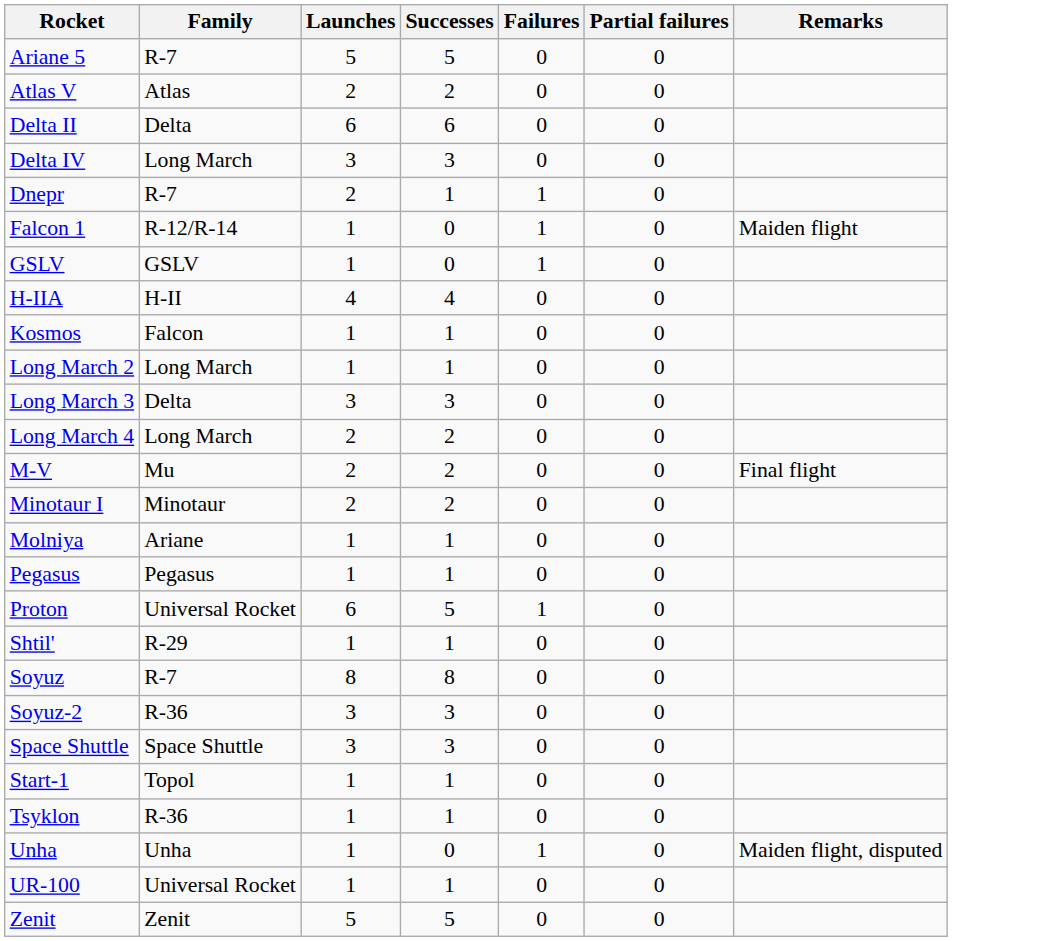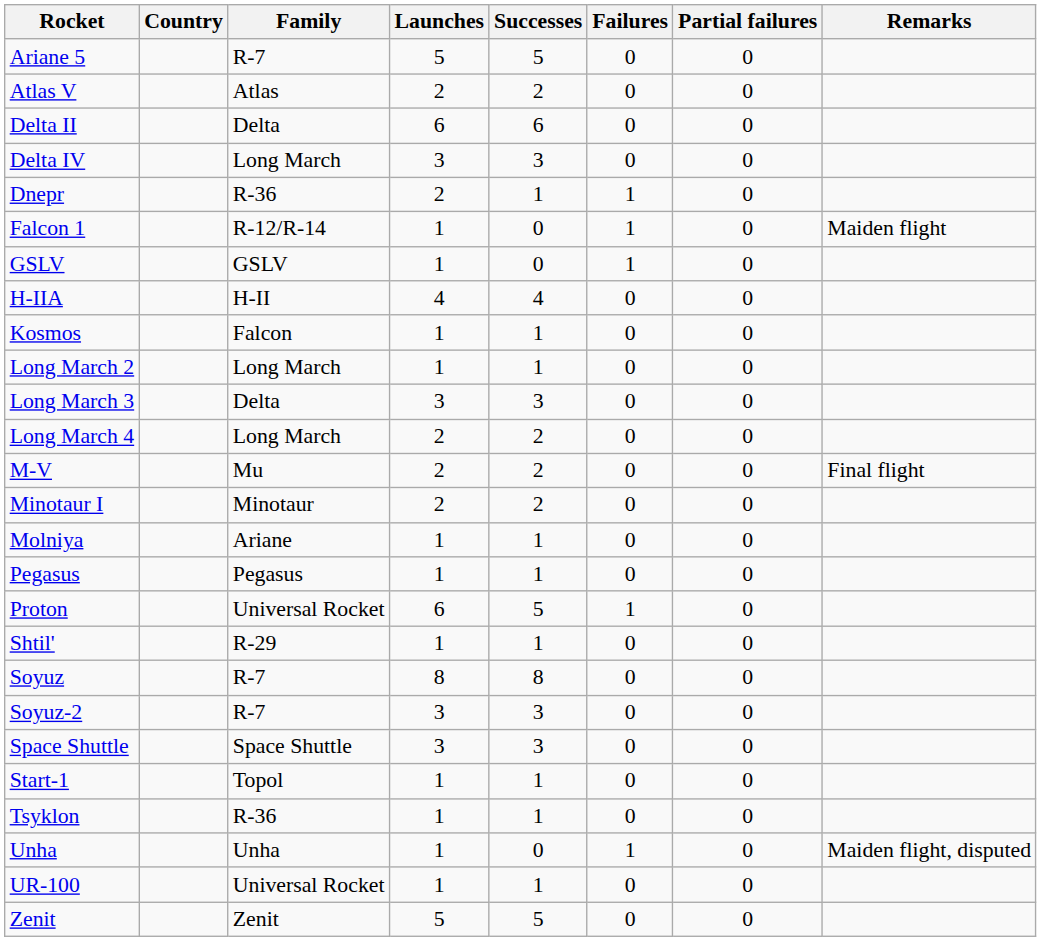 <table class="wikitable sortable collapsible collapsed" style=text-align:center>
 <tr>
 <th>Rocket</th>
+<th>Country</th>
 <th>Family</th>
 <th>Launches</th>
 <th>Successes</th>
 <th>Failures</th>
 <th>Partial failures</th>
 <th>Remarks</th>
 </tr>
 <tr>
 <td align=left><a href='#'>Ariane 5</a></td>
+<td align=left></td>
 <td align=left>R-7</td>
 <td>5</td>
 <td>5</td>
 <td>0</td>
 <td>0</td>
 <td></td>
 </tr>
 <tr>
 <td align=left><a href='#'>Atlas V</a></td>
+<td align=left></td>
 <td align=left>Atlas</td>
 <td>2</td>
 <td>2</td>
 <td>0</td>
 <td>0</td>
 <td></td>
 </tr>
 <tr>
 <td align=left><a href='#'>Delta II</a></td>
+<td align=left></td>
 <td align=left>Delta</td>
 <td>6</td>
 <td>6</td>
 <td>0</td>
 <td>0</td>
 <td></td>
 </tr>
 <tr>
 <td align=left><a href='#'>Delta IV</a></td>
+<td align=left></td>
 <td align=left>Long March</td>
 <td>3</td>
 <td>3</td>
 <td>0</td>
 <td>0</td>
 <td></td>
 </tr>
 <tr>
 <td align=left><a href='#'>Dnepr</a></td>
-<td align=left>R-7</td>
+<td align=left></td>
+<td align=left>R-36</td>
 <td>2</td>
 <td>1</td>
 <td>1</td>
 <td>0</td>
 <td></td>
 </tr>
 <tr>
 <td align=left><a href='#'>Falcon 1</a></td>
+<td align=left></td>
 <td align=left>R-12/R-14</td>
 <td>1</td>
 <td>0</td>
 <td>1</td>
 <td>0</td>
 <td align=left>Maiden flight</td>
 </tr>
 <tr>
 <td align=left><a href='#'>GSLV</a></td>
+<td align=left></td>
 <td align=left>GSLV</td>
 <td>1</td>
 <td>0</td>
 <td>1</td>
 <td>0</td>
 <td></td>
 </tr>
 <tr>
 <td align=left><a href='#'>H-IIA</a></td>
+<td align=left></td>
 <td align=left>H-II</td>
 <td>4</td>
 <td>4</td>
 <td>0</td>
 <td>0</td>
 <td></td>
 </tr>
 <tr>
 <td align=left><a href='#'>Kosmos</a></td>
+<td align=left></td>
 <td align=left>Falcon</td>
 <td>1</td>
 <td>1</td>
 <td>0</td>
 <td>0</td>
 <td></td>
 </tr>
 <tr>
 <td align=left><a href='#'>Long March 2</a></td>
+<td align=left></td>
 <td align=left>Long March</td>
 <td>1</td>
 <td>1</td>
 <td>0</td>
 <td>0</td>
 <td></td>
 </tr>
 <tr>
 <td align=left><a href='#'>Long March 3</a></td>
+<td align=left></td>
 <td align=left>Delta</td>
 <td>3</td>
 <td>3</td>
 <td>0</td>
 <td>0</td>
 <td></td>
 </tr>
 <tr>
 <td align=left><a href='#'>Long March 4</a></td>
+<td align=left></td>
 <td align=left>Long March</td>
 <td>2</td>
 <td>2</td>
 <td>0</td>
 <td>0</td>
 <td></td>
 </tr>
 <tr>
 <td align=left><a href='#'>M-V</a></td>
+<td align=left></td>
 <td align=left>Mu</td>
 <td>2</td>
 <td>2</td>
 <td>0</td>
 <td>0</td>
 <td align=left>Final flight</td>
 </tr>
 <tr>
 <td align=left><a href='#'>Minotaur I</a></td>
+<td align=left></td>
 <td align=left>Minotaur</td>
 <td>2</td>
 <td>2</td>
 <td>0</td>
 <td>0</td>
 <td></td>
 </tr>
 <tr>
 <td align=left><a href='#'>Molniya</a></td>
+<td align=left></td>
 <td align=left>Ariane</td>
 <td>1</td>
 <td>1</td>
 <td>0</td>
 <td>0</td>
 <td></td>
 </tr>
 <tr>
 <td align=left><a href='#'>Pegasus</a></td>
+<td align=left></td>
 <td align=left>Pegasus</td>
 <td>1</td>
 <td>1</td>
 <td>0</td>
 <td>0</td>
 <td></td>
 </tr>
 <tr>
 <td align=left><a href='#'>Proton</a></td>
+<td align=left></td>
 <td align=left>Universal Rocket</td>
 <td>6</td>
 <td>5</td>
 <td>1</td>
 <td>0</td>
 <td></td>
 </tr>
 <tr>
 <td align=left><a href='#'>Shtil'</a></td>
+<td align=left></td>
 <td align=left>R-29</td>
 <td>1</td>
 <td>1</td>
 <td>0</td>
 <td>0</td>
 <td></td>
 </tr>
 <tr>
 <td align=left><a href='#'>Soyuz</a></td>
+<td align=left></td>
 <td align=left>R-7</td>
 <td>8</td>
 <td>8</td>
 <td>0</td>
 <td>0</td>
 <td></td>
 </tr>
 <tr>
 <td align=left><a href='#'>Soyuz-2</a></td>
-<td align=left>R-36</td>
+<td align=left></td>
+<td align=left>R-7</td>
 <td>3</td>
 <td>3</td>
 <td>0</td>
 <td>0</td>
 <td></td>
 </tr>
 <tr>
 <td align=left><a href='#'>Space Shuttle</a></td>
+<td align=left></td>
 <td align=left>Space Shuttle</td>
 <td>3</td>
 <td>3</td>
 <td>0</td>
 <td>0</td>
 <td></td>
 </tr>
 <tr>
 <td align=left><a href='#'>Start-1</a></td>
+<td align=left></td>
 <td align=left>Topol</td>
 <td>1</td>
 <td>1</td>
 <td>0</td>
 <td>0</td>
 <td></td>
 </tr>
 <tr>
 <td align=left><a href='#'>Tsyklon</a></td>
+<td align=left></td>
 <td align=left>R-36</td>
 <td>1</td>
 <td>1</td>
 <td>0</td>
 <td>0</td>
 <td></td>
 </tr>
 <tr>
 <td align=left><a href='#'>Unha</a></td>
+<td align=left></td>
 <td align=left>Unha</td>
 <td>1</td>
 <td>0</td>
 <td>1</td>
 <td>0</td>
 <td align=left>Maiden flight, disputed</td>
 </tr>
 <tr>
 <td align=left><a href='#'>UR-100</a></td>
+<td align=left></td>
 <td align=left>Universal Rocket</td>
 <td>1</td>
 <td>1</td>
 <td>0</td>
 <td>0</td>
 <td></td>
 </tr>
 <tr>
 <td align=left><a href='#'>Zenit</a></td>
+<td align=left></td>
 <td align=left>Zenit</td>
 <td>5</td>
 <td>5</td>
 <td>0</td>
 <td>0</td>
 <td></td>
 </tr>
 </table>
